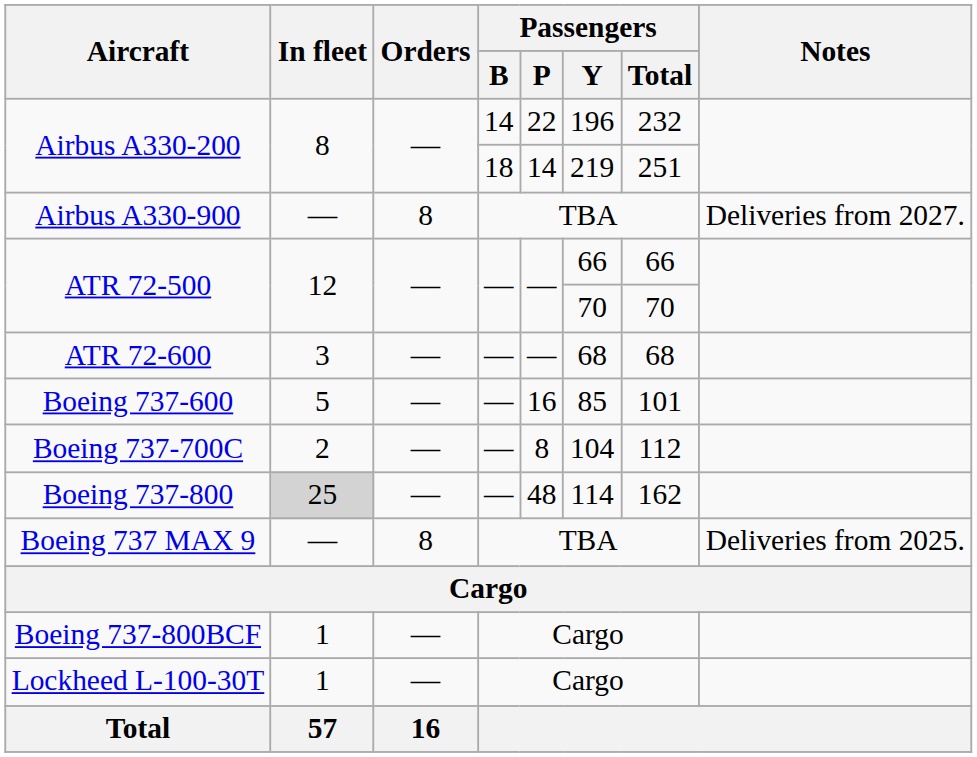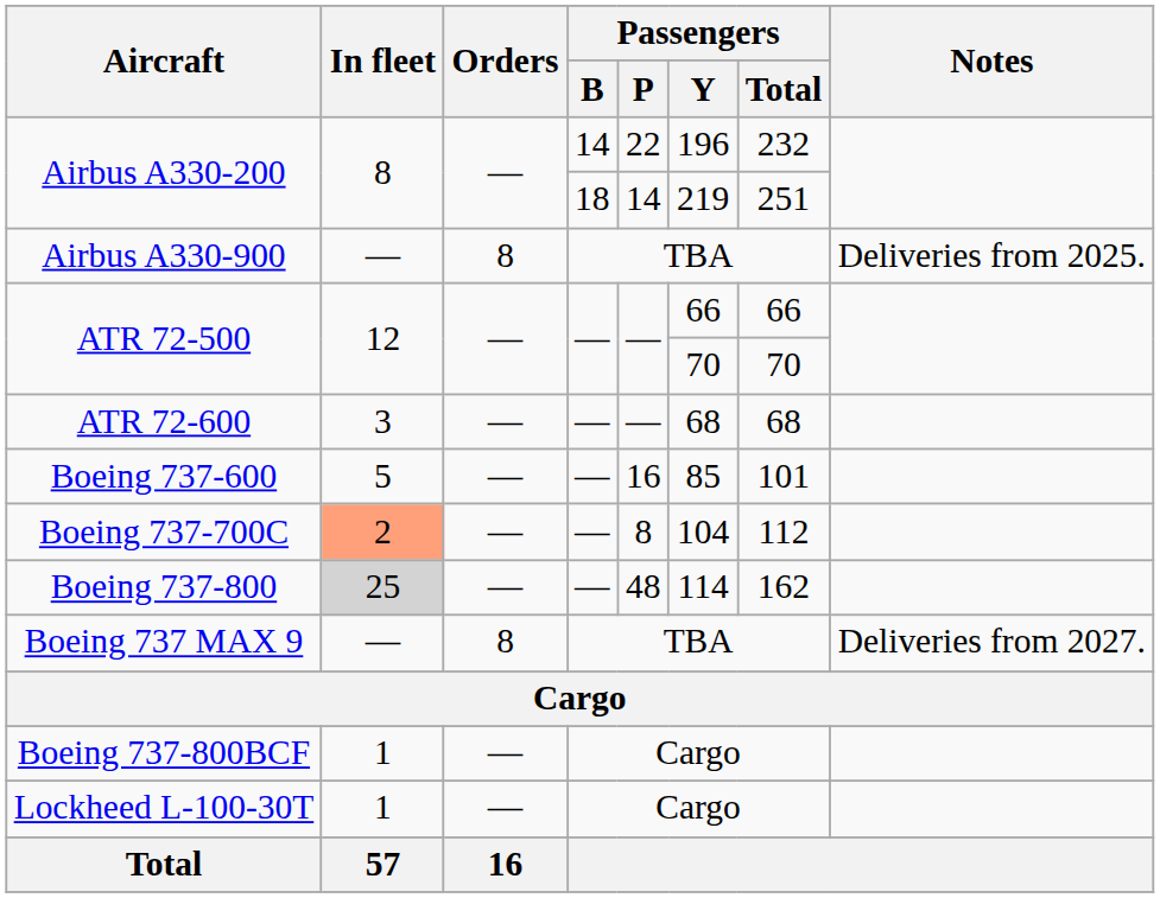 <table class="wikitable" style="margin:1em auto; text-align:center;">
 <tr>
 <th rowspan="2">Aircraft</th>
 <th rowspan="2">In fleet</th>
 <th rowspan="2">Orders</th>
 <th colspan="4">Passengers</th>
 <th rowspan="2">Notes</th>
 </tr>
 <tr>
 <th><abbr>B</abbr></th>
 <th><abbr>P</abbr></th>
 <th><abbr>Y</abbr></th>
 <th>Total</th>
 </tr>
 <tr>
 <td rowspan="2"><a href='#'>Airbus A330-200</a></td>
 <td rowspan="2">8</td>
 <td rowspan="2">—</td>
 <td>14</td>
 <td>22</td>
 <td>196</td>
 <td>232</td>
 <td rowspan="2"></td>
 </tr>
 <tr>
 <td>18</td>
 <td>14</td>
 <td>219</td>
 <td>251</td>
 </tr>
 <tr>
 <td><a href='#'>Airbus A330-900</a></td>
 <td>—</td>
 <td>8</td>
 <td colspan="4"><abbr>TBA</abbr></td>
-<td>Deliveries from 2027.</td>
+<td>Deliveries from 2025.</td>
 </tr>
 <tr>
 <td rowspan="2"><a href='#'>ATR 72-500</a></td>
 <td rowspan="2">12</td>
 <td rowspan="2">—</td>
 <td rowspan="2">—</td>
 <td rowspan="2">—</td>
 <td>66</td>
 <td>66</td>
 <td rowspan="2"></td>
 </tr>
 <tr>
 <td>70</td>
 <td>70</td>
 </tr>
 <tr>
 <td><a href='#'>ATR 72-600</a></td>
 <td>3</td>
 <td>—</td>
 <td>—</td>
 <td>—</td>
 <td>68</td>
 <td>68</td>
 <td></td>
 </tr>
 <tr>
 <td><a href='#'>Boeing 737-600</a></td>
 <td>5</td>
 <td>—</td>
 <td>—</td>
 <td>16</td>
 <td>85</td>
 <td>101</td>
 <td></td>
 </tr>
 <tr>
 <td><a href='#'>Boeing 737-700C</a></td>
-<td>2</td>
+<td style="background: lightsalmon;">2</td>
 <td>—</td>
 <td>—</td>
 <td>8</td>
 <td>104</td>
 <td>112</td>
 <td></td>
 </tr>
 <tr>
 <td><a href='#'>Boeing 737-800</a></td>
 <td style="background: lightgrey;">25</td>
 <td>—</td>
 <td>—</td>
 <td>48</td>
 <td>114</td>
 <td>162</td>
 <td></td>
 </tr>
 <tr>
 <td><a href='#'>Boeing 737 MAX 9</a></td>
 <td>—</td>
 <td>8</td>
 <td colspan="4"><abbr>TBA</abbr></td>
-<td>Deliveries from 2025.</td>
+<td>Deliveries from 2027.</td>
 </tr>
 <tr>
 <th colspan="8">Cargo</th>
 </tr>
 <tr>
 <td><a href='#'>Boeing 737-800BCF</a></td>
 <td>1</td>
 <td>—</td>
 <td colspan="4" align="center"><abbr>Cargo</abbr></td>
 <td></td>
 </tr>
 <tr>
 <td><a href='#'>Lockheed L-100-30T</a></td>
 <td>1</td>
 <td>—</td>
 <td colspan="4" align="center"><abbr>Cargo</abbr></td>
 <td></td>
 </tr>
 <tr>
 <th>Total</th>
 <th>57</th>
 <th>16</th>
 <th colspan="5"></th>
 </tr>
 </table>
